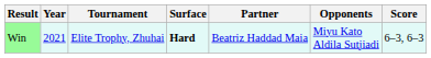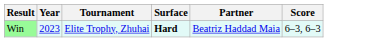 <table class="wikitable">
 <tr>
 <th>Result</th>
 <th>Year</th>
 <th>Tournament</th>
 <th>Surface</th>
 <th>Partner</th>
-<th>Opponents</th>
 <th class="unsortable">Score</th>
 </tr>
 <tr style="background:#e2faf7;">
 <td bgcolor=98fb98>Win</td>
-<td><a href='#'>2021</a></td>
+<td><a href='#'>2023</a></td>
 <td><a href='#'>Elite Trophy, Zhuhai</a></td>
 <td><strong>Hard</strong></td>
 <td> <a href='#'>Beatriz Haddad Maia</a></td>
-<td> <a href='#'>Miyu Kato</a> <br>  <a href='#'>Aldila Sutjiadi</a></td>
 <td>6–3, 6–3</td>
 </tr>
 </table>
